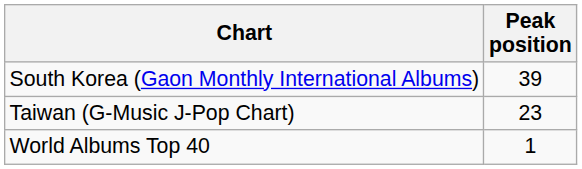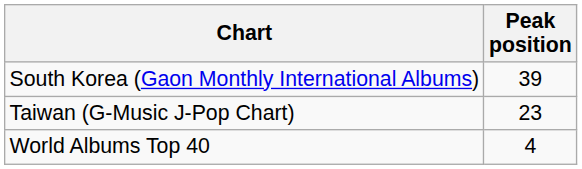 <table class="wikitable sortable">
 <tr>
 <th>Chart</th>
 <th>Peak<br>position</th>
 </tr>
 <tr>
 <td>South Korea (<a href='#'>Gaon Monthly International Albums</a>)</td>
 <td align="center">39</td>
 </tr>
 <tr>
 <td>Taiwan (G-Music J-Pop Chart)</td>
 <td align="center">23</td>
 </tr>
 <tr>
 <td>World Albums Top 40</td>
-<td align="center">1</td>
+<td align="center">4</td>
 </tr>
 </table>
